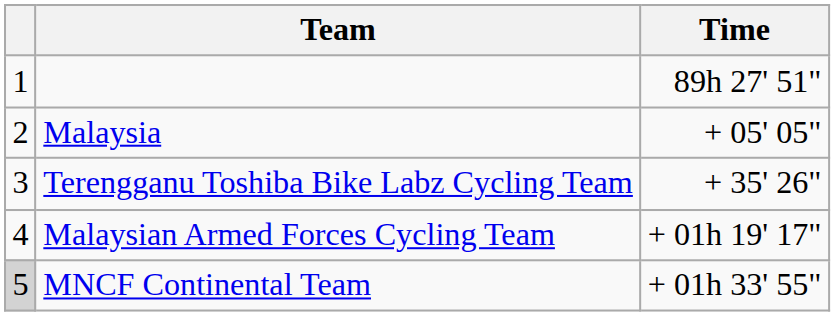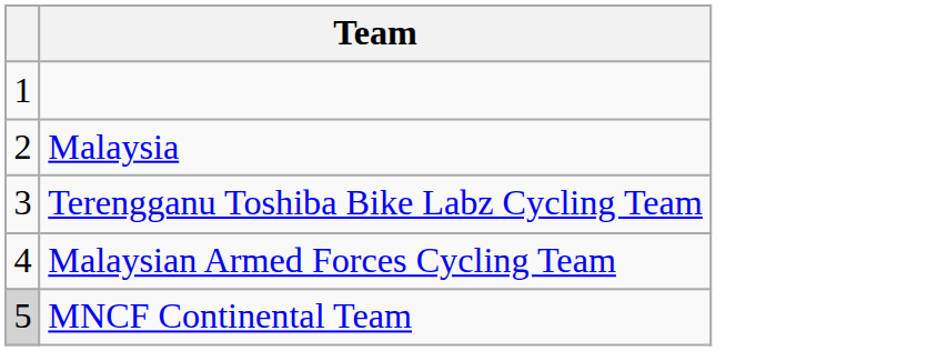 <table class=wikitable>
 <tr>
 <th></th>
 <th>Team</th>
-<th>Time</th>
 </tr>
 <tr>
 <td>1</td>
 <td></td>
-<td align=right>89h 27' 51"</td>
 </tr>
 <tr>
 <td>2</td>
 <td><a href='#'>Malaysia</a></td>
-<td align=right>+ 05' 05"</td>
 </tr>
 <tr>
 <td>3</td>
 <td><a href='#'>Terengganu Toshiba Bike Labz Cycling Team</a></td>
-<td align=right>+ 35' 26"</td>
 </tr>
 <tr>
 <td>4</td>
 <td><a href='#'>Malaysian Armed Forces Cycling Team</a></td>
-<td align=right>+ 01h 19' 17"</td>
 </tr>
 <tr>
 <td style="background: lightgrey;">5</td>
 <td><a href='#'>MNCF Continental Team</a></td>
-<td align=right>+ 01h 33' 55"</td>
 </tr>
 </table>
